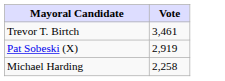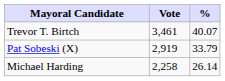 <table class="wikitable">
 <tr>
 <th style="background:#ddf; width:200px;">Mayoral Candidate </th>
 <th style="background:#ddf; width:50px;">Vote</th>
+<th style="background:#ddf; width:30px;">%</th>
 </tr>
 <tr>
 <td>Trevor T. Birtch</td>
 <td>3,461</td>
+<td>40.07</td>
 </tr>
 <tr>
 <td><a href='#'>Pat Sobeski</a> (X)</td>
 <td>2,919</td>
+<td>33.79</td>
 </tr>
 <tr>
 <td>Michael Harding</td>
 <td>2,258</td>
+<td>26.14</td>
 </tr>
 </table>
